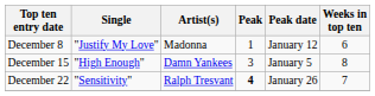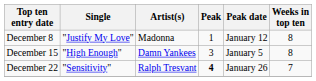 <table class="wikitable sortable">
 <tr>
 <th>Top ten<br>entry date</th>
 <th>Single</th>
 <th>Artist(s)</th>
 <th data-sort-type="number">Peak</th>
 <th>Peak date</th>
 <th data-sort-type="number">Weeks in<br>top ten</th>
 </tr>
 <tr>
 <td>December 8</td>
 <td>"<a href='#'>Justify My Love</a>"</td>
 <td>Madonna</td>
 <td align=center>1</td>
 <td>January 12</td>
-<td align=center>6</td>
+<td align=center>8</td>
 </tr>
 <tr>
 <td>December 15</td>
 <td>"<a href='#'>High Enough</a>"</td>
 <td><a href='#'>Damn Yankees</a></td>
 <td align=center>3</td>
 <td>January 5</td>
 <td align=center>8</td>
 </tr>
 <tr>
 <td>December 22</td>
 <td>"<a href='#'>Sensitivity</a>"</td>
 <td><a href='#'>Ralph Tresvant</a></td>
 <td align=center><strong>4</strong></td>
 <td>January 26</td>
 <td align=center>7</td>
 </tr>
 <tr>
 </tr>
 </table>
